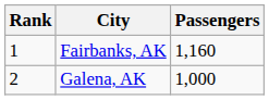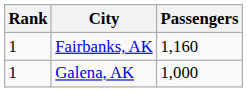 <table class="wikitable" style="font-size: 90%;">
 <tr>
 <th>Rank</th>
 <th>City</th>
 <th>Passengers</th>
 </tr>
 <tr>
 <td>1</td>
 <td> <a href='#'>Fairbanks, AK</a></td>
 <td>1,160</td>
 </tr>
 <tr>
-<td>2</td>
+<td>1</td>
 <td> <a href='#'>Galena, AK</a></td>
 <td>1,000</td>
 </tr>
 </table>
